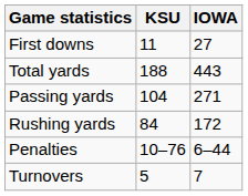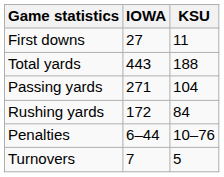 <table class="wikitable">
 <tr>
 <th>Game statistics</th>
+<th>IOWA</th>
 <th>KSU</th>
-<th>IOWA</th>
 </tr>
 <tr>
 <td>First downs</td>
+<td>27</td>
 <td>11</td>
-<td>27</td>
 </tr>
 <tr>
 <td>Total yards</td>
+<td>443</td>
 <td>188</td>
-<td>443</td>
 </tr>
 <tr>
 <td>Passing yards</td>
+<td>271</td>
 <td>104</td>
-<td>271</td>
 </tr>
 <tr>
 <td>Rushing yards</td>
+<td>172</td>
 <td>84</td>
-<td>172</td>
 </tr>
 <tr>
 <td>Penalties</td>
+<td>6–44</td>
 <td>10–76</td>
-<td>6–44</td>
 </tr>
 <tr>
 <td>Turnovers</td>
+<td>7</td>
 <td>5</td>
-<td>7</td>
 </tr>
 </table>
